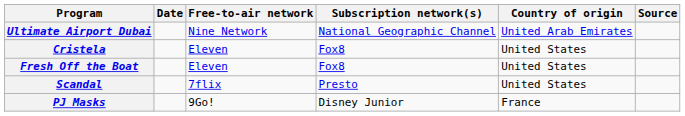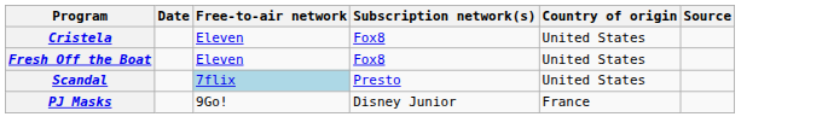 <table class="wikitable plainrowheaders sortable" style="text-align:left">
 <tr>
 <th scope="col">Program</th>
 <th scope="col">Date</th>
 <th scope="col">Free-to-air network</th>
 <th scope="col">Subscription network(s)</th>
 <th scope="col">Country of origin</th>
 <th scope="col" class="unsortable">Source</th>
-</tr>
-<tr>
-<th scope="row"><em><a href='#'>Ultimate Airport Dubai</a></em></th>
-<td></td>
-<td><a href='#'>Nine Network</a></td>
-<td><a href='#'>National Geographic Channel</a></td>
-<td><a href='#'>United Arab Emirates</a></td>
-<td></td>
 </tr>
 <tr>
 <th scope="row"><em><a href='#'>Cristela</a></em></th>
 <td></td>
 <td><a href='#'>Eleven</a></td>
 <td><a href='#'>Fox8</a></td>
 <td>United States</td>
 <td></td>
 </tr>
 <tr>
 <th scope="row"><em><a href='#'>Fresh Off the Boat</a></em></th>
 <td></td>
 <td><a href='#'>Eleven</a></td>
 <td><a href='#'>Fox8</a></td>
 <td>United States</td>
 <td></td>
 </tr>
 <tr>
 <th scope="row"><em><a href='#'>Scandal</a></em></th>
 <td></td>
-<td><a href='#'>7flix</a></td>
+<td style="background: lightblue;"><a href='#'>7flix</a></td>
 <td><a href='#'>Presto</a></td>
 <td>United States</td>
 <td></td>
 </tr>
 <tr>
 <th scope="row"><em><a href='#'>PJ Masks</a></em></th>
 <td></td>
 <td>9Go!</td>
 <td>Disney Junior</td>
 <td>France</td>
 <td></td>
 </tr>
 </table>
